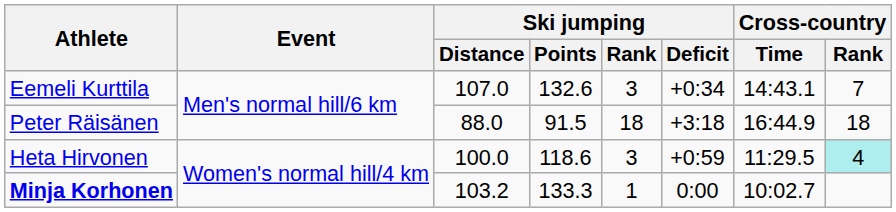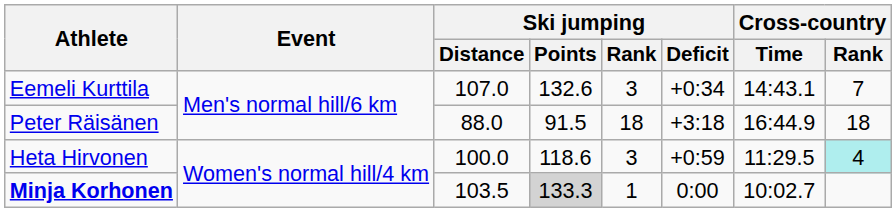 <table class="wikitable" style="font-size:90%">
 <tr>
 <th rowspan="2">Athlete</th>
 <th rowspan="2">Event</th>
 <th colspan="4">Ski jumping</th>
 <th colspan="2">Cross-country</th>
 </tr>
 <tr style="font-size:95%">
 <th>Distance</th>
 <th>Points</th>
 <th>Rank</th>
 <th>Deficit</th>
 <th>Time</th>
 <th>Rank</th>
 </tr>
 <tr align=center>
 <td align=left><a href='#'>Eemeli Kurttila</a></td>
 <td align=left rowspan=2><a href='#'>Men's normal hill/6 km</a></td>
 <td>107.0</td>
 <td>132.6</td>
 <td>3</td>
 <td>+0:34</td>
 <td>14:43.1</td>
 <td>7</td>
 </tr>
 <tr align=center>
 <td align=left><a href='#'>Peter Räisänen</a></td>
 <td>88.0</td>
 <td>91.5</td>
 <td>18</td>
 <td>+3:18</td>
 <td>16:44.9</td>
 <td>18</td>
 </tr>
 <tr align=center>
 <td align=left><a href='#'>Heta Hirvonen</a></td>
 <td align=left rowspan=2><a href='#'>Women's normal hill/4 km</a></td>
 <td>100.0</td>
 <td>118.6</td>
 <td>3</td>
 <td>+0:59</td>
 <td>11:29.5</td>
 <td style="background: paleturquoise;">4</td>
 </tr>
 <tr align=center>
 <td align=left><strong><a href='#'>Minja Korhonen</a></strong></td>
-<td>103.2</td>
-<td>133.3</td>
+<td>103.5</td>
+<td style="background: lightgrey;">133.3</td>
 <td>1</td>
 <td>0:00</td>
 <td>10:02.7</td>
 <td></td>
 </tr>
 </table>
